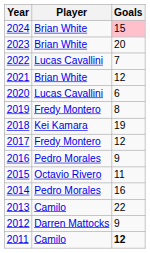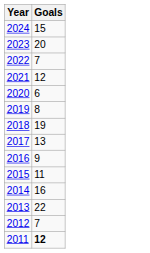 <table class="wikitable sortable">
 <tr>
 <th>Year</th>
-<th>Player</th>
 <th>Goals</th>
 </tr>
 <tr>
 <td><a href='#'>2024</a></td>
-<td> <a href='#'>Brian White</a></td>
-<td style="background: pink;">15</td>
+<td>15</td>
 </tr>
 <tr>
 <td><a href='#'>2023</a></td>
-<td> <a href='#'>Brian White</a></td>
 <td>20</td>
 </tr>
 <tr>
 <td><a href='#'>2022</a></td>
-<td> <a href='#'>Lucas Cavallini</a></td>
 <td>7</td>
 </tr>
 <tr>
 <td><a href='#'>2021</a></td>
-<td> <a href='#'>Brian White</a></td>
 <td>12</td>
 </tr>
 <tr>
 <td><a href='#'>2020</a></td>
-<td> <a href='#'>Lucas Cavallini</a></td>
 <td>6</td>
 </tr>
 <tr>
 <td><a href='#'>2019</a></td>
-<td> <a href='#'>Fredy Montero</a></td>
 <td>8</td>
 </tr>
 <tr>
 <td><a href='#'>2018</a></td>
-<td> <a href='#'>Kei Kamara</a></td>
 <td>19</td>
 </tr>
 <tr>
 <td><a href='#'>2017</a></td>
-<td> <a href='#'>Fredy Montero</a></td>
-<td>12</td>
+<td>13</td>
 </tr>
 <tr>
 <td><a href='#'>2016</a></td>
-<td> <a href='#'>Pedro Morales</a></td>
 <td>9</td>
 </tr>
 <tr>
 <td><a href='#'>2015</a></td>
-<td> <a href='#'>Octavio Rivero</a></td>
 <td>11</td>
 </tr>
 <tr>
 <td><a href='#'>2014</a></td>
-<td> <a href='#'>Pedro Morales</a></td>
 <td>16</td>
 </tr>
 <tr>
 <td><a href='#'>2013</a></td>
-<td> <a href='#'>Camilo</a></td>
 <td>22</td>
 </tr>
 <tr>
 <td><a href='#'>2012</a></td>
-<td> <a href='#'>Darren Mattocks</a></td>
-<td>9</td>
+<td>7</td>
 </tr>
 <tr>
 <td><a href='#'>2011</a></td>
-<td> <a href='#'>Camilo</a></td>
 <td><strong>12</strong></td>
 </tr>
 </table>
